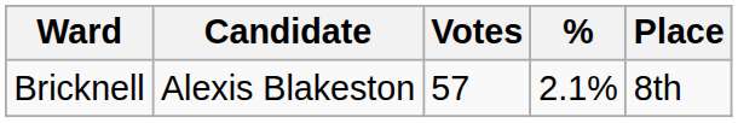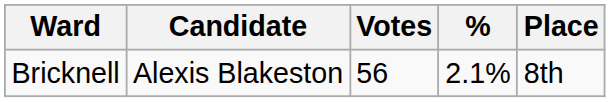 <table class="wikitable">
 <tr>
 <th>Ward</th>
 <th>Candidate</th>
 <th>Votes</th>
 <th>%</th>
 <th>Place</th>
 </tr>
 <tr>
 <td>Bricknell</td>
 <td>Alexis Blakeston</td>
-<td>57</td>
+<td>56</td>
 <td>2.1%</td>
 <td>8th</td>
 </tr>
 </table>
